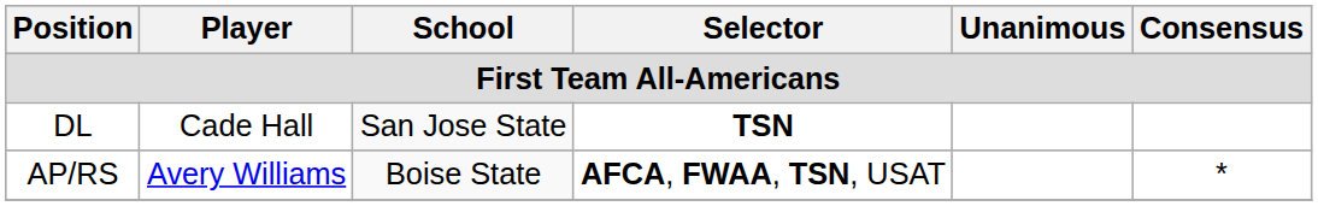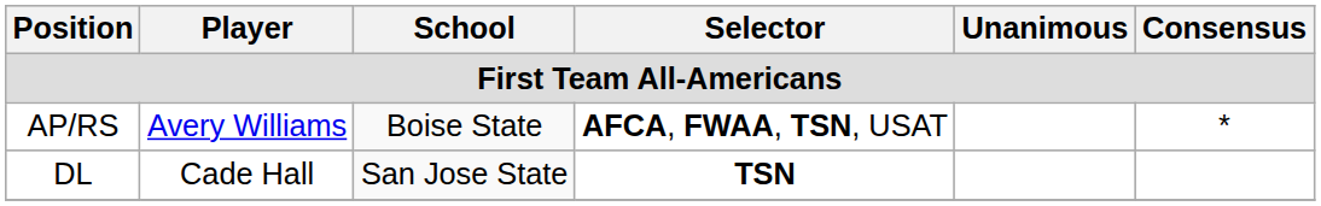 <table class="wikitable" border="0">
 <tr>
 <th>Position</th>
 <th>Player</th>
 <th>School</th>
 <th>Selector</th>
 <th>Unanimous</th>
 <th>Consensus</th>
 </tr>
 <tr>
 <td colspan="6" style="text-align:center; background:#ddd;"><strong>First Team All-Americans</strong></td>
 </tr>
 <tr style="text-align:center;">
+<td style="background:white">AP/RS</td>
+<td style="background:white"><a href='#'>Avery Williams</a></td>
+<td style=>Boise State</td>
+<td style="background:white"><strong>AFCA</strong>, <strong>FWAA</strong>, <strong>TSN</strong>, USAT</td>
+<td style="background:white"></td>
+<td style="background:white">*</td>
+</tr>
+<tr style="text-align:center;">
 <td style="background:white">DL</td>
 <td style="background:white">Cade Hall</td>
 <td style=>San Jose State</td>
 <td style="background:white"><strong>TSN</strong></td>
 <td style="background:white"></td>
 <td style="background:white"></td>
 </tr>
-<tr style="text-align:center;">
-<td style="background:white">AP/RS</td>
-<td style="background:white"><a href='#'>Avery Williams</a></td>
-<td style=>Boise State</td>
-<td style="background:white"><strong>AFCA</strong>, <strong>FWAA</strong>, <strong>TSN</strong>, USAT</td>
-<td style="background:white"></td>
-<td style="background:white">*</td>
-</tr>
 <tr>
 </tr>
 </table>
